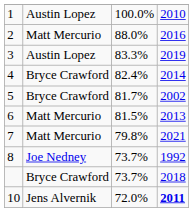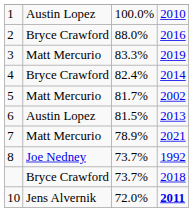 <table class="wikitable">
 <tr>
 </tr>
 <tr>
 <td>1</td>
 <td>Austin Lopez</td>
 <td><abbr>100.0%</abbr></td>
 <td><a href='#'>2010</a></td>
 </tr>
 <tr>
 <td>2</td>
-<td>Matt Mercurio</td>
+<td>Bryce Crawford</td>
 <td><abbr>88.0%</abbr></td>
 <td><a href='#'>2016</a></td>
 </tr>
 <tr>
 <td>3</td>
-<td>Austin Lopez</td>
+<td>Matt Mercurio</td>
 <td><abbr>83.3%</abbr></td>
 <td><a href='#'>2019</a></td>
 </tr>
 <tr>
 <td>4</td>
 <td>Bryce Crawford</td>
 <td><abbr>82.4%</abbr></td>
 <td><a href='#'>2014</a></td>
 </tr>
 <tr>
 <td>5</td>
-<td>Bryce Crawford</td>
+<td>Matt Mercurio</td>
 <td><abbr>81.7%</abbr></td>
 <td><a href='#'>2002</a></td>
 </tr>
 <tr>
 <td>6</td>
-<td>Matt Mercurio</td>
+<td>Austin Lopez</td>
 <td><abbr>81.5%</abbr></td>
 <td><a href='#'>2013</a></td>
 </tr>
 <tr>
 <td>7</td>
 <td>Matt Mercurio</td>
-<td><abbr>79.8%</abbr></td>
+<td><abbr>78.9%</abbr></td>
 <td><a href='#'>2021</a></td>
 </tr>
 <tr>
 <td>8</td>
 <td><a href='#'>Joe Nedney</a></td>
 <td><abbr>73.7%</abbr></td>
 <td><a href='#'>1992</a></td>
 </tr>
 <tr>
 <td></td>
 <td>Bryce Crawford</td>
 <td><abbr>73.7%</abbr></td>
 <td><a href='#'>2018</a></td>
 </tr>
 <tr>
 <td>10</td>
 <td>Jens Alvernik</td>
 <td><abbr>72.0%</abbr></td>
 <td><strong><a href='#'>2011</a></strong></td>
 </tr>
 </table>
